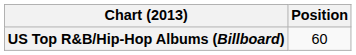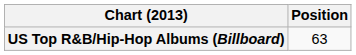 <table class="wikitable sortable plainrowheaders">
 <tr>
 <th scope="col">Chart (2013)</th>
 <th scope="col">Position</th>
 </tr>
 <tr>
 <th scope="row">US Top R&B/Hip-Hop Albums (<em>Billboard</em>)</th>
-<td style="text-align:center;">60</td>
+<td style="text-align:center;">63</td>
 </tr>
 </table>
